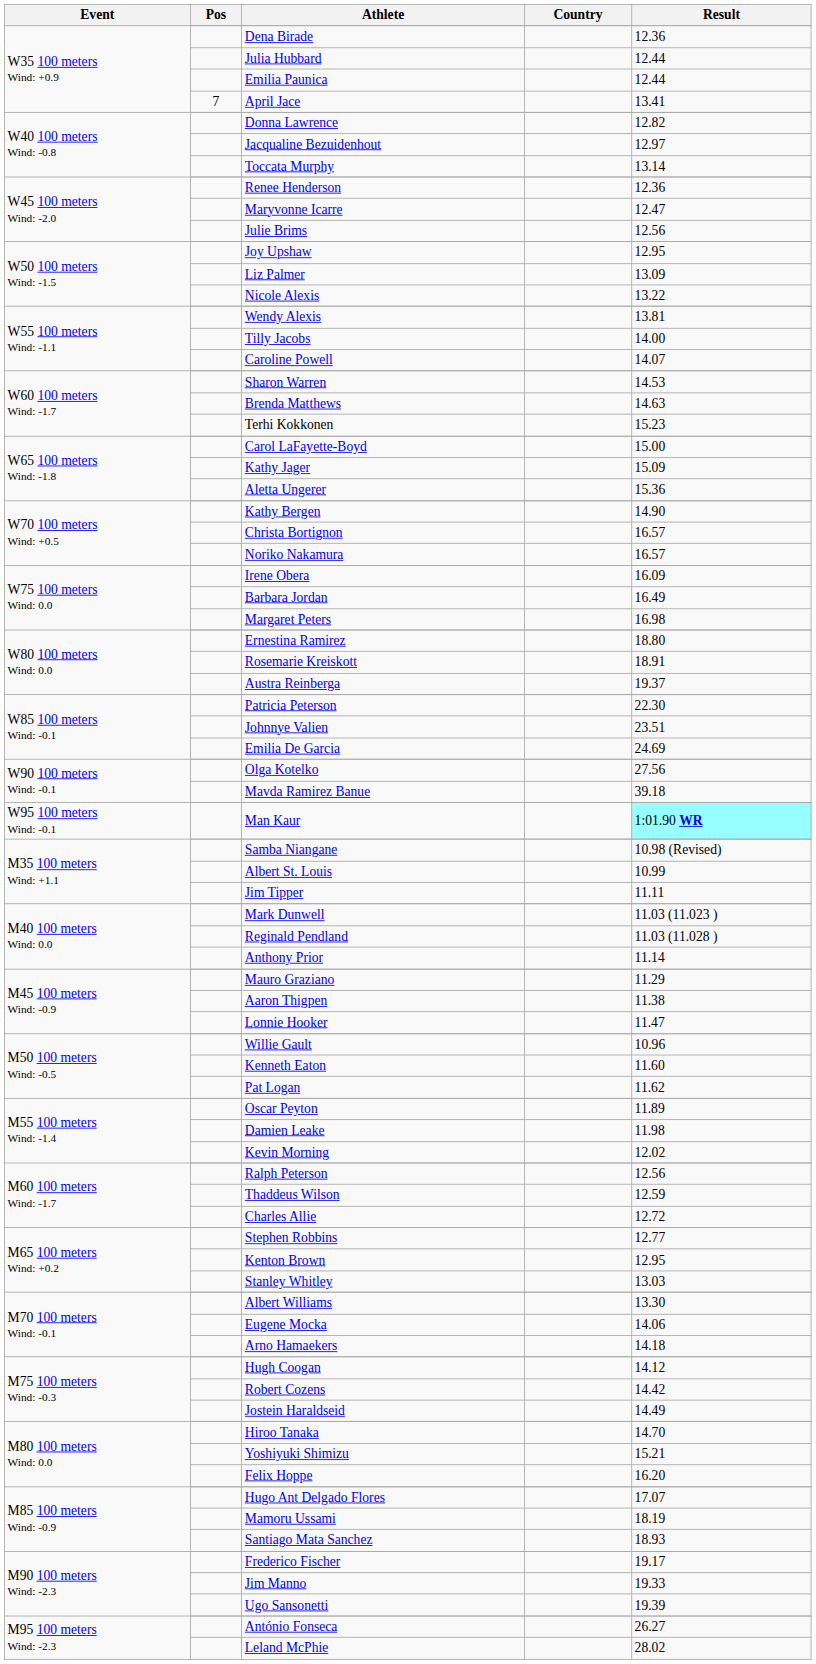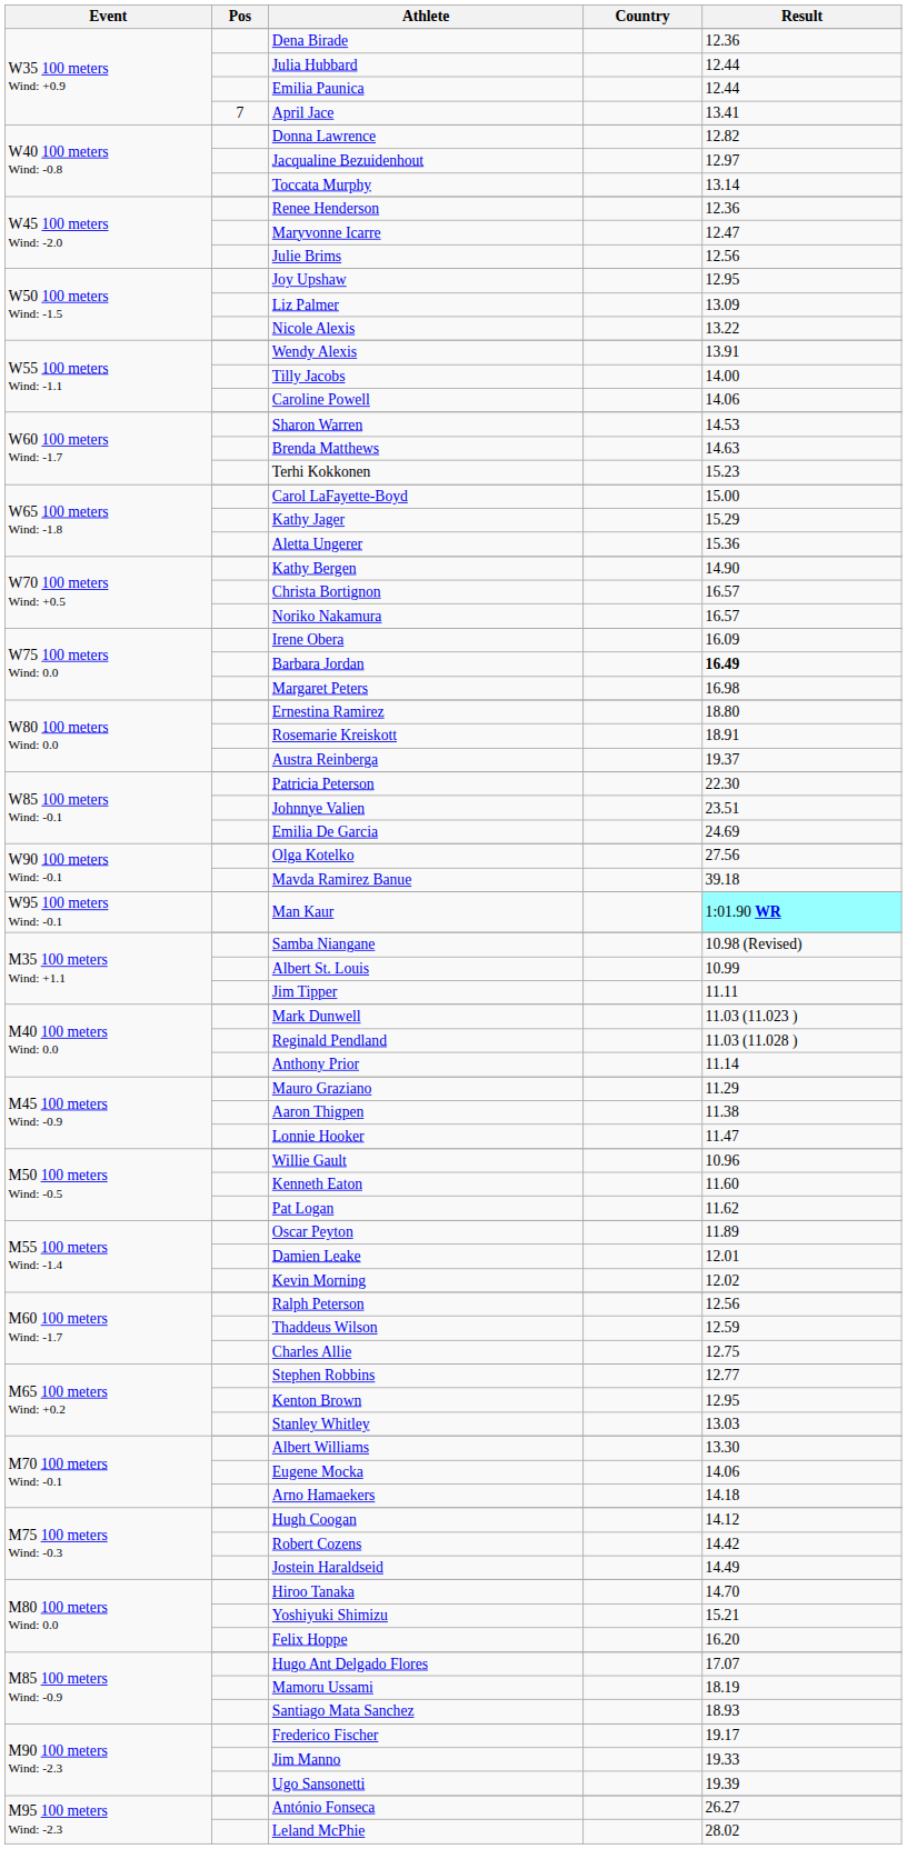 <table class="wikitable" style="width:60%;">
 <tr>
 <th>Event</th>
 <th>Pos</th>
 <th>Athlete</th>
 <th>Country</th>
 <th>Result</th>
 </tr>
 <tr>
 <td rowspan="5">W35 <a href='#'>100 meters</a><br><small>Wind: +0.9</small></td>
 </tr>
 <tr>
 <td align=center></td>
 <td align=left><a href='#'>Dena Birade</a></td>
 <td align=left></td>
 <td>12.36</td>
 </tr>
 <tr>
 <td align=center></td>
 <td align=left><a href='#'>Julia Hubbard</a></td>
 <td align=left></td>
 <td>12.44</td>
 </tr>
 <tr>
 <td align=center></td>
 <td align=left><a href='#'>Emilia Paunica</a></td>
 <td align=left></td>
 <td>12.44</td>
 </tr>
 <tr>
 <td align=center>7</td>
 <td align=left><a href='#'>April Jace</a></td>
 <td align=left></td>
 <td>13.41</td>
 </tr>
 <tr>
 <td rowspan="4">W40 <a href='#'>100 meters</a><br><small>Wind: -0.8</small></td>
 </tr>
 <tr>
 <td align=center></td>
 <td align=left><a href='#'>Donna Lawrence</a></td>
 <td align=left></td>
 <td>12.82</td>
 </tr>
 <tr>
 <td align=center></td>
 <td align=left><a href='#'>Jacqualine Bezuidenhout</a></td>
 <td align=left></td>
 <td>12.97</td>
 </tr>
 <tr>
 <td align=center></td>
 <td align=left><a href='#'>Toccata Murphy</a></td>
 <td align=left></td>
 <td>13.14</td>
 </tr>
 <tr>
 <td rowspan="4">W45 <a href='#'>100 meters</a><br><small>Wind: -2.0</small></td>
 </tr>
 <tr>
 <td align=center></td>
 <td align=left><a href='#'>Renee Henderson</a></td>
 <td align=left></td>
 <td>12.36</td>
 </tr>
 <tr>
 <td align=center></td>
 <td align=left><a href='#'>Maryvonne Icarre</a></td>
 <td align=left></td>
 <td>12.47</td>
 </tr>
 <tr>
 <td align=center></td>
 <td align=left><a href='#'>Julie Brims</a></td>
 <td align=left></td>
 <td>12.56</td>
 </tr>
 <tr>
 <td rowspan="4">W50 <a href='#'>100 meters</a><br><small>Wind: -1.5</small></td>
 </tr>
 <tr>
 <td align=center></td>
 <td align=left><a href='#'>Joy Upshaw</a></td>
 <td align=left></td>
 <td>12.95</td>
 </tr>
 <tr>
 <td align=center></td>
 <td align=left><a href='#'>Liz Palmer</a></td>
 <td align=left></td>
 <td>13.09</td>
 </tr>
 <tr>
 <td align=center></td>
 <td align=left><a href='#'>Nicole Alexis</a></td>
 <td align=left></td>
 <td>13.22</td>
 </tr>
 <tr>
 <td rowspan="4">W55 <a href='#'>100 meters</a><br><small>Wind: -1.1</small></td>
 </tr>
 <tr>
 <td align=center></td>
 <td align=left><a href='#'>Wendy Alexis</a></td>
 <td align=left></td>
-<td>13.81</td>
+<td>13.91</td>
 </tr>
 <tr>
 <td align=center></td>
 <td align=left><a href='#'>Tilly Jacobs</a></td>
 <td align=left></td>
 <td>14.00</td>
 </tr>
 <tr>
 <td align=center></td>
 <td align=left><a href='#'>Caroline Powell</a></td>
 <td align=left></td>
-<td>14.07</td>
+<td>14.06</td>
 </tr>
 <tr>
 <td rowspan="4">W60 <a href='#'>100 meters</a><br><small>Wind: -1.7</small></td>
 </tr>
 <tr>
 <td align=center></td>
 <td align=left><a href='#'>Sharon Warren</a></td>
 <td align=left></td>
 <td>14.53</td>
 </tr>
 <tr>
 <td align=center></td>
 <td align=left><a href='#'>Brenda Matthews</a></td>
 <td align=left></td>
 <td>14.63</td>
 </tr>
 <tr>
 <td align=center></td>
 <td align=left>Terhi Kokkonen</td>
 <td align=left></td>
 <td>15.23</td>
 </tr>
 <tr>
 <td rowspan="4">W65 <a href='#'>100 meters</a><br><small>Wind: -1.8</small></td>
 </tr>
 <tr>
 <td align=center></td>
 <td align=left><a href='#'>Carol LaFayette-Boyd</a></td>
 <td align=left></td>
 <td>15.00</td>
 </tr>
 <tr>
 <td align=center></td>
 <td align=left><a href='#'>Kathy Jager</a></td>
 <td align=left></td>
-<td>15.09</td>
+<td>15.29</td>
 </tr>
 <tr>
 <td align=center></td>
 <td align=left><a href='#'>Aletta Ungerer</a></td>
 <td align=left></td>
 <td>15.36</td>
 </tr>
 <tr>
 <td rowspan="4">W70 <a href='#'>100 meters</a><br><small>Wind: +0.5</small></td>
 </tr>
 <tr>
 <td align=center></td>
 <td align=left><a href='#'>Kathy Bergen</a></td>
 <td align=left></td>
 <td>14.90</td>
 </tr>
 <tr>
 <td align=center></td>
 <td align=left><a href='#'>Christa Bortignon</a></td>
 <td align=left></td>
 <td>16.57</td>
 </tr>
 <tr>
 <td align=center></td>
 <td align=left><a href='#'>Noriko Nakamura</a></td>
 <td align=left></td>
 <td>16.57</td>
 </tr>
 <tr>
 <td rowspan="4">W75 <a href='#'>100 meters</a><br><small>Wind: 0.0</small></td>
 </tr>
 <tr>
 <td align=center></td>
 <td align=left><a href='#'>Irene Obera</a></td>
 <td align=left></td>
 <td>16.09</td>
 </tr>
 <tr>
 <td align=center></td>
 <td align=left><a href='#'>Barbara Jordan</a></td>
 <td align=left></td>
-<td>16.49</td>
+<td><strong>16.49</strong></td>
 </tr>
 <tr>
 <td align=center></td>
 <td align=left><a href='#'>Margaret Peters</a></td>
 <td align=left></td>
 <td>16.98</td>
 </tr>
 <tr>
 <td rowspan="4">W80 <a href='#'>100 meters</a><br><small>Wind: 0.0</small></td>
 </tr>
 <tr>
 <td align=center></td>
 <td align=left><a href='#'>Ernestina Ramirez</a></td>
 <td align=left></td>
 <td>18.80</td>
 </tr>
 <tr>
 <td align=center></td>
 <td align=left><a href='#'>Rosemarie Kreiskott</a></td>
 <td align=left></td>
 <td>18.91</td>
 </tr>
 <tr>
 <td align=center></td>
 <td align=left><a href='#'>Austra Reinberga</a></td>
 <td align=left></td>
 <td>19.37</td>
 </tr>
 <tr>
 <td rowspan="4">W85 <a href='#'>100 meters</a><br><small>Wind: -0.1</small></td>
 </tr>
 <tr>
 <td align=center></td>
 <td align=left><a href='#'>Patricia Peterson</a></td>
 <td align=left></td>
 <td>22.30</td>
 </tr>
 <tr>
 <td align=center></td>
 <td align=left><a href='#'>Johnnye Valien</a></td>
 <td align=left></td>
 <td>23.51</td>
 </tr>
 <tr>
 <td align=center></td>
 <td align=left><a href='#'>Emilia De Garcia</a></td>
 <td align=left></td>
 <td>24.69</td>
 </tr>
 <tr>
 <td rowspan="3">W90 <a href='#'>100 meters</a><br><small>Wind: -0.1</small></td>
 </tr>
 <tr>
 <td align=center></td>
 <td align=left><a href='#'>Olga Kotelko</a></td>
 <td align=left></td>
 <td>27.56</td>
 </tr>
 <tr>
 <td align=center></td>
 <td align=left><a href='#'>Mavda Ramirez Banue</a></td>
 <td align=left></td>
 <td>39.18</td>
 </tr>
 <tr>
 <td rowspan="2">W95 <a href='#'>100 meters</a><br><small>Wind: -0.1</small></td>
 </tr>
 <tr>
 <td align=center></td>
 <td align=left><a href='#'>Man Kaur</a></td>
 <td align=left></td>
 <td bgcolor=#97ffff>1:01.90 <strong><a href='#'>WR</a></strong></td>
 </tr>
 <tr>
 <td rowspan="4">M35 <a href='#'>100 meters</a><br><small>Wind: +1.1</small></td>
 </tr>
 <tr>
 <td align=center></td>
 <td align=left><a href='#'>Samba Niangane</a></td>
 <td align=left></td>
 <td>10.98 (Revised)</td>
 </tr>
 <tr>
 <td align=center></td>
 <td align=left><a href='#'>Albert St. Louis</a></td>
 <td align=left></td>
 <td>10.99</td>
 </tr>
 <tr>
 <td align=center></td>
 <td align=left><a href='#'>Jim Tipper</a></td>
 <td align=left></td>
 <td>11.11</td>
 </tr>
 <tr>
 <td rowspan="4">M40 <a href='#'>100 meters</a><br><small>Wind: 0.0</small></td>
 </tr>
 <tr>
 <td align=center></td>
 <td align=left><a href='#'>Mark Dunwell</a></td>
 <td align=left></td>
 <td>11.03 (11.023 )</td>
 </tr>
 <tr>
 <td align=center></td>
 <td align=left><a href='#'>Reginald Pendland</a></td>
 <td align=left></td>
 <td>11.03 (11.028 )</td>
 </tr>
 <tr>
 <td align=center></td>
 <td align=left><a href='#'>Anthony Prior</a></td>
 <td align=left></td>
 <td>11.14</td>
 </tr>
 <tr>
 <td rowspan="4">M45 <a href='#'>100 meters</a><br><small>Wind: -0.9</small></td>
 </tr>
 <tr>
 <td align=center></td>
 <td align=left><a href='#'>Mauro Graziano</a></td>
 <td align=left></td>
 <td>11.29</td>
 </tr>
 <tr>
 <td align=center></td>
 <td align=left><a href='#'>Aaron Thigpen</a></td>
 <td align=left></td>
 <td>11.38</td>
 </tr>
 <tr>
 <td align=center></td>
 <td align=left><a href='#'>Lonnie Hooker</a></td>
 <td align=left></td>
 <td>11.47</td>
 </tr>
 <tr>
 <td rowspan="4">M50 <a href='#'>100 meters</a><br><small>Wind: -0.5</small></td>
 </tr>
 <tr>
 <td align=center></td>
 <td align=left><a href='#'>Willie Gault</a></td>
 <td align=left></td>
 <td>10.96</td>
 </tr>
 <tr>
 <td align=center></td>
 <td align=left><a href='#'>Kenneth Eaton</a></td>
 <td align=left></td>
 <td>11.60</td>
 </tr>
 <tr>
 <td align=center></td>
 <td align=left><a href='#'>Pat Logan</a></td>
 <td align=left></td>
 <td>11.62</td>
 </tr>
 <tr>
 <td rowspan="4">M55 <a href='#'>100 meters</a><br><small>Wind: -1.4</small></td>
 </tr>
 <tr>
 <td align=center></td>
 <td align=left><a href='#'>Oscar Peyton</a></td>
 <td align=left></td>
 <td>11.89</td>
 </tr>
 <tr>
 <td align=center></td>
 <td align=left><a href='#'>Damien Leake</a></td>
 <td align=left></td>
-<td>11.98</td>
+<td>12.01</td>
 </tr>
 <tr>
 <td align=center></td>
 <td align=left><a href='#'>Kevin Morning</a></td>
 <td align=left></td>
 <td>12.02</td>
 </tr>
 <tr>
 <td rowspan="4">M60 <a href='#'>100 meters</a><br><small>Wind: -1.7</small></td>
 </tr>
 <tr>
 <td align=center></td>
 <td align=left><a href='#'>Ralph Peterson</a></td>
 <td align=left></td>
 <td>12.56</td>
 </tr>
 <tr>
 <td align=center></td>
 <td align=left><a href='#'>Thaddeus Wilson</a></td>
 <td align=left></td>
 <td>12.59</td>
 </tr>
 <tr>
 <td align=center></td>
 <td align=left><a href='#'>Charles Allie</a></td>
 <td align=left></td>
-<td>12.72</td>
+<td>12.75</td>
 </tr>
 <tr>
 <td rowspan="4">M65 <a href='#'>100 meters</a><br><small>Wind: +0.2</small></td>
 </tr>
 <tr>
 <td align=center></td>
 <td align=left><a href='#'>Stephen Robbins</a></td>
 <td align=left></td>
 <td>12.77</td>
 </tr>
 <tr>
 <td align=center></td>
 <td align=left><a href='#'>Kenton Brown</a></td>
 <td align=left></td>
 <td>12.95</td>
 </tr>
 <tr>
 <td align=center></td>
 <td align=left><a href='#'>Stanley Whitley</a></td>
 <td align=left></td>
 <td>13.03</td>
 </tr>
 <tr>
 <td rowspan="4">M70 <a href='#'>100 meters</a><br><small>Wind: -0.1</small></td>
 </tr>
 <tr>
 <td align=center></td>
 <td align=left><a href='#'>Albert Williams</a></td>
 <td align=left></td>
 <td>13.30</td>
 </tr>
 <tr>
 <td align=center></td>
 <td align=left><a href='#'>Eugene Mocka</a></td>
 <td align=left></td>
 <td>14.06</td>
 </tr>
 <tr>
 <td align=center></td>
 <td align=left><a href='#'>Arno Hamaekers</a></td>
 <td align=left></td>
 <td>14.18</td>
 </tr>
 <tr>
 <td rowspan="4">M75 <a href='#'>100 meters</a><br><small>Wind: -0.3</small></td>
 </tr>
 <tr>
 <td align=center></td>
 <td align=left><a href='#'>Hugh Coogan</a></td>
 <td align=left></td>
 <td>14.12</td>
 </tr>
 <tr>
 <td align=center></td>
 <td align=left><a href='#'>Robert Cozens</a></td>
 <td align=left></td>
 <td>14.42</td>
 </tr>
 <tr>
 <td align=center></td>
 <td align=left><a href='#'>Jostein Haraldseid</a></td>
 <td align=left></td>
 <td>14.49</td>
 </tr>
 <tr>
 <td rowspan="4">M80 <a href='#'>100 meters</a><br><small>Wind: 0.0</small></td>
 </tr>
 <tr>
 <td align=center></td>
 <td align=left><a href='#'>Hiroo Tanaka</a></td>
 <td align=left></td>
 <td>14.70</td>
 </tr>
 <tr>
 <td align=center></td>
 <td align=left><a href='#'>Yoshiyuki Shimizu</a></td>
 <td align=left></td>
 <td>15.21</td>
 </tr>
 <tr>
 <td align=center></td>
 <td align=left><a href='#'>Felix Hoppe</a></td>
 <td align=left></td>
 <td>16.20</td>
 </tr>
 <tr>
 <td rowspan="4">M85 <a href='#'>100 meters</a><br><small>Wind: -0.9</small></td>
 </tr>
 <tr>
 <td align=center></td>
 <td align=left><a href='#'>Hugo Ant Delgado Flores</a></td>
 <td align=left></td>
 <td>17.07</td>
 </tr>
 <tr>
 <td align=center></td>
 <td align=left><a href='#'>Mamoru Ussami</a></td>
 <td align=left></td>
 <td>18.19</td>
 </tr>
 <tr>
 <td align=center></td>
 <td align=left><a href='#'>Santiago Mata Sanchez</a></td>
 <td align=left></td>
 <td>18.93</td>
 </tr>
 <tr>
 <td rowspan="4">M90 <a href='#'>100 meters</a><br><small>Wind: -2.3</small></td>
 </tr>
 <tr>
 <td align=center></td>
 <td align=left><a href='#'>Frederico Fischer</a></td>
 <td align=left></td>
 <td>19.17</td>
 </tr>
 <tr>
 <td align=center></td>
 <td align=left><a href='#'>Jim Manno</a></td>
 <td align=left></td>
 <td>19.33</td>
 </tr>
 <tr>
 <td align=center></td>
 <td align=left><a href='#'>Ugo Sansonetti</a></td>
 <td align=left></td>
 <td>19.39</td>
 </tr>
 <tr>
 <td rowspan="3">M95 <a href='#'>100 meters</a><br><small>Wind: -2.3</small></td>
 </tr>
 <tr>
 <td align=center></td>
 <td align=left><a href='#'>António Fonseca</a></td>
 <td align=left></td>
 <td>26.27</td>
 </tr>
 <tr>
 <td align=center></td>
 <td align=left><a href='#'>Leland McPhie</a></td>
 <td align=left></td>
 <td>28.02</td>
 </tr>
 </table>
